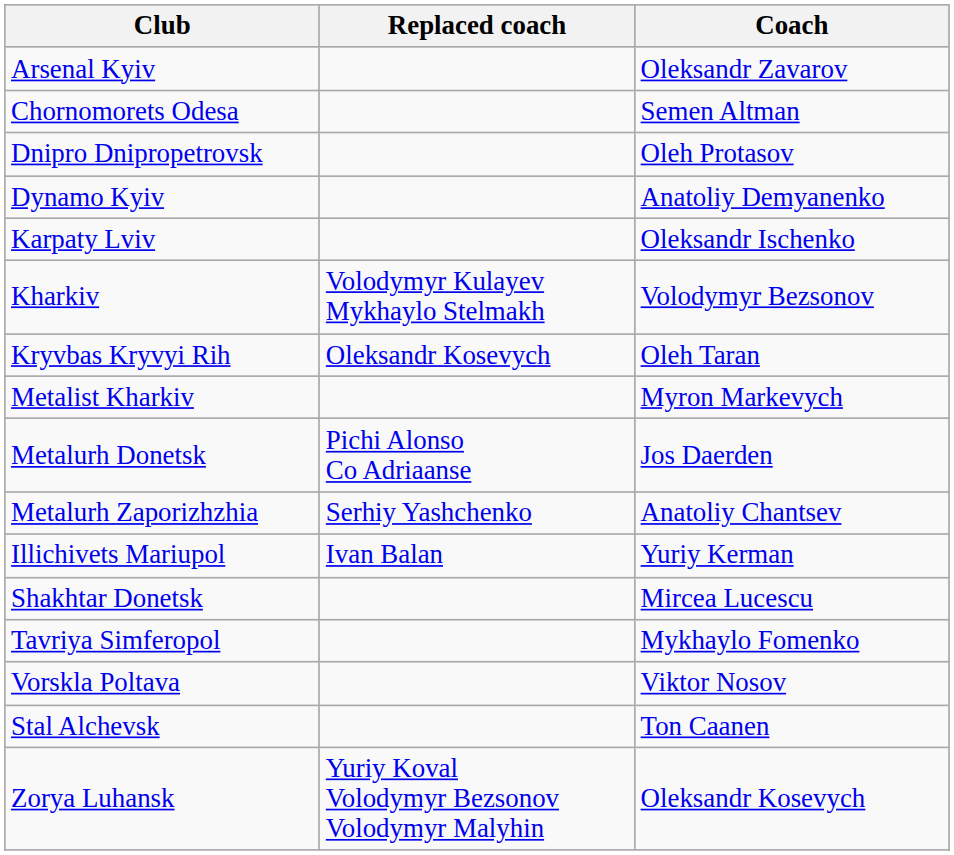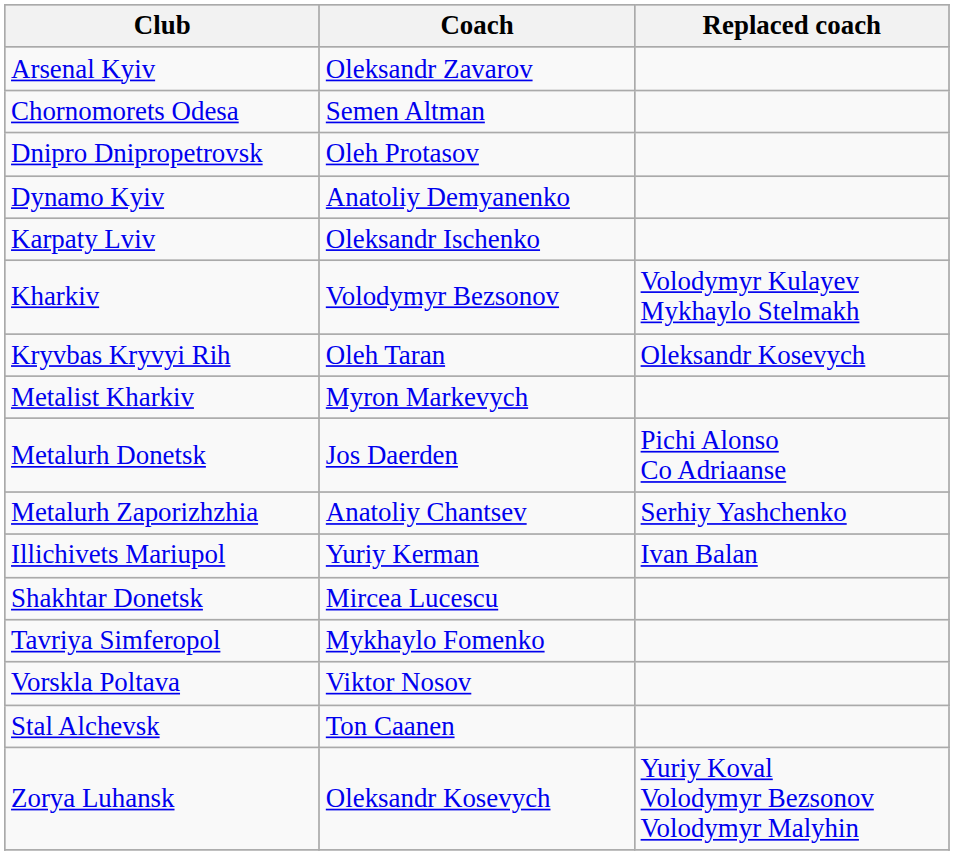 <table class="wikitable">
 <tr>
 <th width="180">Club</th>
+<th width="180">Coach</th>
 <th width="180">Replaced coach</th>
-<th width="180">Coach</th>
 </tr>
 <tr>
 <td><a href='#'>Arsenal Kyiv</a></td>
+<td> <a href='#'>Oleksandr Zavarov</a></td>
 <td></td>
-<td> <a href='#'>Oleksandr Zavarov</a></td>
 </tr>
 <tr>
 <td><a href='#'>Chornomorets Odesa</a></td>
+<td> <a href='#'>Semen Altman</a></td>
 <td></td>
-<td> <a href='#'>Semen Altman</a></td>
 </tr>
 <tr>
 <td><a href='#'>Dnipro Dnipropetrovsk</a></td>
+<td> <a href='#'>Oleh Protasov</a></td>
 <td></td>
-<td> <a href='#'>Oleh Protasov</a></td>
 </tr>
 <tr>
 <td><a href='#'>Dynamo Kyiv</a></td>
+<td> <a href='#'>Anatoliy Demyanenko</a></td>
 <td></td>
-<td> <a href='#'>Anatoliy Demyanenko</a></td>
 </tr>
 <tr>
 <td><a href='#'>Karpaty Lviv</a></td>
+<td> <a href='#'>Oleksandr Ischenko</a></td>
 <td></td>
-<td> <a href='#'>Oleksandr Ischenko</a></td>
 </tr>
 <tr>
 <td><a href='#'>Kharkiv</a></td>
+<td> <a href='#'>Volodymyr Bezsonov</a></td>
 <td> <a href='#'>Volodymyr Kulayev</a><br> <a href='#'>Mykhaylo Stelmakh</a></td>
-<td> <a href='#'>Volodymyr Bezsonov</a></td>
 </tr>
 <tr>
 <td><a href='#'>Kryvbas Kryvyi Rih</a></td>
+<td> <a href='#'>Oleh Taran</a></td>
 <td> <a href='#'>Oleksandr Kosevych</a></td>
-<td> <a href='#'>Oleh Taran</a></td>
 </tr>
 <tr>
 <td><a href='#'>Metalist Kharkiv</a></td>
+<td> <a href='#'>Myron Markevych</a></td>
 <td></td>
-<td> <a href='#'>Myron Markevych</a></td>
 </tr>
 <tr>
 <td><a href='#'>Metalurh Donetsk</a></td>
+<td> <a href='#'>Jos Daerden</a></td>
 <td> <a href='#'>Pichi Alonso</a><br> <a href='#'>Co Adriaanse</a></td>
-<td> <a href='#'>Jos Daerden</a></td>
 </tr>
 <tr>
 <td><a href='#'>Metalurh Zaporizhzhia</a></td>
+<td> <a href='#'>Anatoliy Chantsev</a></td>
 <td> <a href='#'>Serhiy Yashchenko</a></td>
-<td> <a href='#'>Anatoliy Chantsev</a></td>
 </tr>
 <tr>
 <td><a href='#'>Illichivets Mariupol</a></td>
+<td> <a href='#'>Yuriy Kerman</a></td>
 <td> <a href='#'>Ivan Balan</a></td>
-<td> <a href='#'>Yuriy Kerman</a></td>
 </tr>
 <tr>
 <td><a href='#'>Shakhtar Donetsk</a></td>
+<td> <a href='#'>Mircea Lucescu</a></td>
 <td></td>
-<td> <a href='#'>Mircea Lucescu</a></td>
 </tr>
 <tr>
 <td><a href='#'>Tavriya Simferopol</a></td>
+<td> <a href='#'>Mykhaylo Fomenko</a></td>
 <td></td>
-<td> <a href='#'>Mykhaylo Fomenko</a></td>
 </tr>
 <tr>
 <td><a href='#'>Vorskla Poltava</a></td>
+<td> <a href='#'>Viktor Nosov</a></td>
 <td></td>
-<td> <a href='#'>Viktor Nosov</a></td>
 </tr>
 <tr>
 <td><a href='#'>Stal Alchevsk</a></td>
+<td> <a href='#'>Ton Caanen</a></td>
 <td></td>
-<td> <a href='#'>Ton Caanen</a></td>
 </tr>
 <tr>
 <td><a href='#'>Zorya Luhansk</a></td>
+<td> <a href='#'>Oleksandr Kosevych</a></td>
 <td> <a href='#'>Yuriy Koval</a><br> <a href='#'>Volodymyr Bezsonov</a><br> <a href='#'>Volodymyr Malyhin</a></td>
-<td> <a href='#'>Oleksandr Kosevych</a></td>
 </tr>
 </table>
